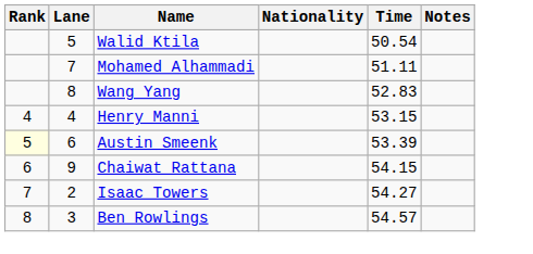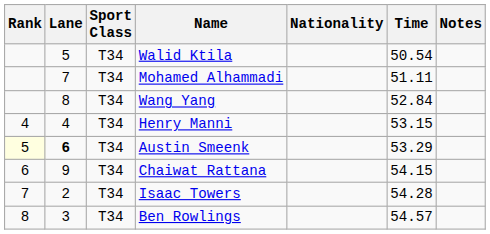 <table class="wikitable sortable" style="text-align:center">
 <tr>
 <th>Rank</th>
 <th>Lane</th>
+<th>Sport<br>Class</th>
 <th>Name</th>
 <th>Nationality</th>
 <th>Time</th>
 <th>Notes</th>
 </tr>
 <tr>
 <td></td>
 <td>5</td>
+<td>T34</td>
 <td align="left"><a href='#'>Walid Ktila</a></td>
 <td align="left"></td>
 <td>50.54</td>
 <td></td>
 </tr>
 <tr>
 <td></td>
 <td>7</td>
+<td>T34</td>
 <td align="left"><a href='#'>Mohamed Alhammadi</a></td>
 <td align="left"></td>
 <td>51.11</td>
 <td></td>
 </tr>
 <tr>
 <td></td>
 <td>8</td>
+<td>T34</td>
 <td align="left"><a href='#'>Wang Yang</a></td>
 <td align="left"></td>
-<td>52.83</td>
+<td>52.84</td>
 <td></td>
 </tr>
 <tr>
 <td>4</td>
 <td>4</td>
+<td>T34</td>
 <td align="left"><a href='#'>Henry Manni</a></td>
 <td align="left"></td>
 <td>53.15</td>
 <td></td>
 </tr>
 <tr>
 <td style="background: lightyellow;">5</td>
-<td>6</td>
+<td><strong>6</strong></td>
+<td>T34</td>
 <td align="left"><a href='#'>Austin Smeenk</a></td>
 <td align="left"></td>
-<td>53.39</td>
+<td>53.29</td>
 <td></td>
 </tr>
 <tr>
 <td>6</td>
 <td>9</td>
+<td>T34</td>
 <td align="left"><a href='#'>Chaiwat Rattana</a></td>
 <td align="left"></td>
 <td>54.15</td>
 <td></td>
 </tr>
 <tr>
 <td>7</td>
 <td>2</td>
+<td>T34</td>
 <td align="left"><a href='#'>Isaac Towers</a></td>
 <td align="left"></td>
-<td>54.27</td>
+<td>54.28</td>
 <td></td>
 </tr>
 <tr>
 <td>8</td>
 <td>3</td>
+<td>T34</td>
 <td align="left"><a href='#'>Ben Rowlings</a></td>
 <td align="left"></td>
 <td>54.57</td>
 <td></td>
 </tr>
 </table>
